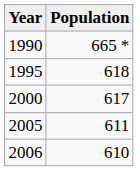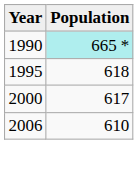 <table class="wikitable left" style="clear:none;">
 <tr>
 <th style="background:#efefef;">Year</th>
 <th style="background:#efefef;">Population</th>
 </tr>
 <tr>
 <td>1990</td>
-<td align="right">665 *</td>
+<td align="right" style="background: paleturquoise;">665 *</td>
 </tr>
 <tr>
 <td>1995</td>
 <td align="right">618</td>
 </tr>
 <tr>
 <td>2000</td>
 <td align="right">617</td>
 </tr>
 <tr>
-<td>2005</td>
-<td align="right">611</td>
-</tr>
-<tr>
 <td>2006</td>
 <td align="right">610</td>
 </tr>
 </table>
